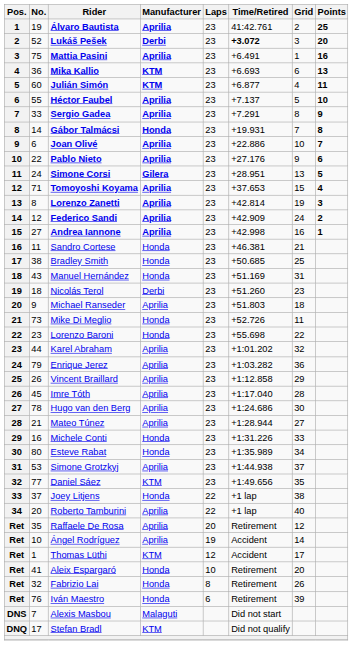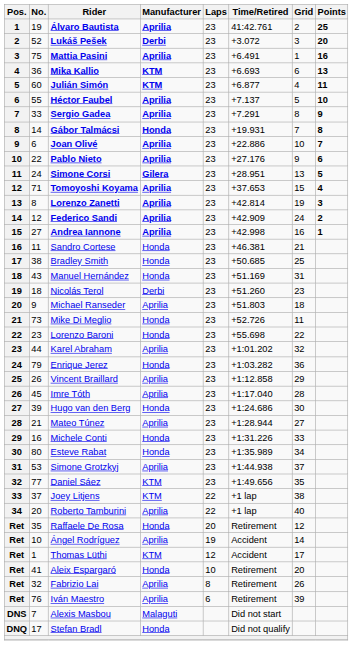 <table class="wikitable" style="font-size: 95%;">
 <tr>
 <th>Pos.</th>
 <th>No.</th>
 <th>Rider</th>
 <th>Manufacturer</th>
 <th>Laps</th>
 <th>Time/Retired</th>
 <th>Grid</th>
 <th>Points</th>
 </tr>
 <tr>
 <th>1</th>
 <td>19</td>
 <td> <strong><a href='#'>Álvaro Bautista</a></strong></td>
 <td><strong><a href='#'>Aprilia</a></strong></td>
 <td>23</td>
 <td>41:42.761</td>
 <td>2</td>
 <td><strong>25</strong></td>
 </tr>
 <tr>
 <th>2</th>
 <td>52</td>
 <td> <strong><a href='#'>Lukáš Pešek</a></strong></td>
 <td><strong><a href='#'>Derbi</a></strong></td>
 <td>23</td>
-<td><strong>+3.072</strong></td>
+<td>+3.072</td>
 <td>3</td>
 <td><strong>20</strong></td>
 </tr>
 <tr>
 <th>3</th>
 <td>75</td>
 <td> <strong><a href='#'>Mattia Pasini</a></strong></td>
 <td><strong><a href='#'>Aprilia</a></strong></td>
 <td>23</td>
 <td>+6.491</td>
 <td>1</td>
 <td><strong>16</strong></td>
 </tr>
 <tr>
 <th>4</th>
 <td>36</td>
 <td> <strong><a href='#'>Mika Kallio</a></strong></td>
 <td><strong><a href='#'>KTM</a></strong></td>
 <td>23</td>
 <td>+6.693</td>
 <td>6</td>
 <td><strong>13</strong></td>
 </tr>
 <tr>
 <th>5</th>
 <td>60</td>
 <td> <strong><a href='#'>Julián Simón</a></strong></td>
 <td><strong><a href='#'>KTM</a></strong></td>
 <td>23</td>
 <td>+6.877</td>
 <td>4</td>
 <td><strong>11</strong></td>
 </tr>
 <tr>
 <th>6</th>
 <td>55</td>
 <td> <strong><a href='#'>Héctor Faubel</a></strong></td>
 <td><strong><a href='#'>Aprilia</a></strong></td>
 <td>23</td>
 <td>+7.137</td>
 <td>5</td>
 <td><strong>10</strong></td>
 </tr>
 <tr>
 <th>7</th>
 <td>33</td>
 <td> <strong><a href='#'>Sergio Gadea</a></strong></td>
 <td><strong><a href='#'>Aprilia</a></strong></td>
 <td>23</td>
 <td>+7.291</td>
 <td>8</td>
 <td><strong>9</strong></td>
 </tr>
 <tr>
 <th>8</th>
 <td>14</td>
 <td> <strong><a href='#'>Gábor Talmácsi</a></strong></td>
 <td><strong><a href='#'>Honda</a></strong></td>
 <td>23</td>
 <td>+19.931</td>
 <td>7</td>
 <td><strong>8</strong></td>
 </tr>
 <tr>
 <th>9</th>
 <td>6</td>
 <td> <strong><a href='#'>Joan Olivé</a></strong></td>
 <td><strong><a href='#'>Aprilia</a></strong></td>
 <td>23</td>
 <td>+22.886</td>
 <td>10</td>
 <td><strong>7</strong></td>
 </tr>
 <tr>
 <th>10</th>
 <td>22</td>
 <td> <strong><a href='#'>Pablo Nieto</a></strong></td>
 <td><strong><a href='#'>Aprilia</a></strong></td>
 <td>23</td>
 <td>+27.176</td>
 <td>9</td>
 <td><strong>6</strong></td>
 </tr>
 <tr>
 <th>11</th>
 <td>24</td>
 <td> <strong><a href='#'>Simone Corsi</a></strong></td>
 <td><strong><a href='#'>Gilera</a></strong></td>
 <td>23</td>
 <td>+28.951</td>
 <td>13</td>
 <td><strong>5</strong></td>
 </tr>
 <tr>
 <th>12</th>
 <td>71</td>
 <td> <strong><a href='#'>Tomoyoshi Koyama</a></strong></td>
 <td><strong><a href='#'>Aprilia</a></strong></td>
 <td>23</td>
 <td>+37.653</td>
 <td>15</td>
 <td><strong>4</strong></td>
 </tr>
 <tr>
 <th>13</th>
 <td>8</td>
 <td> <strong><a href='#'>Lorenzo Zanetti</a></strong></td>
 <td><strong><a href='#'>Aprilia</a></strong></td>
 <td>23</td>
 <td>+42.814</td>
 <td>19</td>
 <td><strong>3</strong></td>
 </tr>
 <tr>
 <th>14</th>
 <td>12</td>
 <td> <strong><a href='#'>Federico Sandi</a></strong></td>
 <td><strong><a href='#'>Aprilia</a></strong></td>
 <td>23</td>
 <td>+42.909</td>
 <td>24</td>
 <td><strong>2</strong></td>
 </tr>
 <tr>
 <th>15</th>
 <td>27</td>
 <td> <strong><a href='#'>Andrea Iannone</a></strong></td>
 <td><strong><a href='#'>Aprilia</a></strong></td>
 <td>23</td>
 <td>+42.998</td>
 <td>16</td>
 <td><strong>1</strong></td>
 </tr>
 <tr>
 <th>16</th>
 <td>11</td>
 <td> <a href='#'>Sandro Cortese</a></td>
 <td><a href='#'>Honda</a></td>
 <td>23</td>
 <td>+46.381</td>
 <td>21</td>
 <td></td>
 </tr>
 <tr>
 <th>17</th>
 <td>38</td>
 <td> <a href='#'>Bradley Smith</a></td>
 <td><a href='#'>Honda</a></td>
 <td>23</td>
 <td>+50.685</td>
 <td>25</td>
 <td></td>
 </tr>
 <tr>
 <th>18</th>
 <td>43</td>
 <td> <a href='#'>Manuel Hernández</a></td>
 <td><a href='#'>Honda</a></td>
 <td>23</td>
 <td>+51.169</td>
 <td>31</td>
 <td></td>
 </tr>
 <tr>
 <th>19</th>
 <td>18</td>
 <td> <a href='#'>Nicolás Terol</a></td>
 <td><a href='#'>Derbi</a></td>
 <td>23</td>
 <td>+51.260</td>
 <td>23</td>
 <td></td>
 </tr>
 <tr>
 <th>20</th>
 <td>9</td>
 <td> <a href='#'>Michael Ranseder</a></td>
 <td><a href='#'>Aprilia</a></td>
 <td>23</td>
 <td>+51.803</td>
 <td>18</td>
 <td></td>
 </tr>
 <tr>
 <th>21</th>
 <td>73</td>
 <td> <a href='#'>Mike Di Meglio</a></td>
 <td><a href='#'>Honda</a></td>
 <td>23</td>
 <td>+52.726</td>
 <td>11</td>
 <td></td>
 </tr>
 <tr>
 <th>22</th>
 <td>23</td>
 <td> <a href='#'>Lorenzo Baroni</a></td>
 <td><a href='#'>Honda</a></td>
 <td>23</td>
 <td>+55.698</td>
 <td>22</td>
 <td></td>
 </tr>
 <tr>
 <th>23</th>
 <td>44</td>
 <td> <a href='#'>Karel Abraham</a></td>
 <td><a href='#'>Aprilia</a></td>
 <td>23</td>
 <td>+1:01.202</td>
 <td>32</td>
 <td></td>
 </tr>
 <tr>
 <th>24</th>
 <td>79</td>
 <td> <a href='#'>Enrique Jerez</a></td>
-<td><a href='#'>Aprilia</a></td>
+<td><a href='#'>Honda</a></td>
 <td>23</td>
 <td>+1:03.282</td>
 <td>36</td>
 <td></td>
 </tr>
 <tr>
 <th>25</th>
 <td>26</td>
 <td> <a href='#'>Vincent Braillard</a></td>
 <td><a href='#'>Aprilia</a></td>
 <td>23</td>
 <td>+1:12.858</td>
 <td>29</td>
 <td></td>
 </tr>
 <tr>
 <th>26</th>
 <td>45</td>
 <td> <a href='#'>Imre Tóth</a></td>
 <td><a href='#'>Aprilia</a></td>
 <td>23</td>
 <td>+1:17.040</td>
 <td>28</td>
 <td></td>
 </tr>
 <tr>
 <th>27</th>
-<td>78</td>
+<td>39</td>
 <td> <a href='#'>Hugo van den Berg</a></td>
-<td><a href='#'>Aprilia</a></td>
+<td><a href='#'>Honda</a></td>
 <td>23</td>
 <td>+1:24.686</td>
 <td>30</td>
 <td></td>
 </tr>
 <tr>
 <th>28</th>
 <td>21</td>
 <td> <a href='#'>Mateo Túnez</a></td>
 <td><a href='#'>Aprilia</a></td>
 <td>23</td>
 <td>+1:28.944</td>
 <td>27</td>
 <td></td>
 </tr>
 <tr>
 <th>29</th>
 <td>16</td>
 <td> <a href='#'>Michele Conti</a></td>
 <td><a href='#'>Honda</a></td>
 <td>23</td>
 <td>+1:31.226</td>
 <td>33</td>
 <td></td>
 </tr>
 <tr>
 <th>30</th>
 <td>80</td>
 <td> <a href='#'>Esteve Rabat</a></td>
 <td><a href='#'>Honda</a></td>
 <td>23</td>
 <td>+1:35.989</td>
 <td>34</td>
 <td></td>
 </tr>
 <tr>
 <th>31</th>
 <td>53</td>
 <td> <a href='#'>Simone Grotzkyj</a></td>
 <td><a href='#'>Aprilia</a></td>
 <td>23</td>
 <td>+1:44.938</td>
 <td>37</td>
 <td></td>
 </tr>
 <tr>
 <th>32</th>
 <td>77</td>
 <td> <a href='#'>Daniel Sáez</a></td>
 <td><a href='#'>KTM</a></td>
 <td>23</td>
 <td>+1:49.656</td>
 <td>35</td>
 <td></td>
 </tr>
 <tr>
 <th>33</th>
 <td>37</td>
 <td> <a href='#'>Joey Litjens</a></td>
-<td><a href='#'>Honda</a></td>
+<td><a href='#'>KTM</a></td>
 <td>22</td>
 <td>+1 lap</td>
 <td>38</td>
 <td></td>
 </tr>
 <tr>
 <th>34</th>
 <td>20</td>
 <td> <a href='#'>Roberto Tamburini</a></td>
 <td><a href='#'>Aprilia</a></td>
 <td>22</td>
 <td>+1 lap</td>
 <td>40</td>
 <td></td>
 </tr>
 <tr>
 <th>Ret</th>
 <td>35</td>
 <td> <a href='#'>Raffaele De Rosa</a></td>
-<td><a href='#'>Aprilia</a></td>
+<td><a href='#'>Honda</a></td>
 <td>20</td>
 <td>Retirement</td>
 <td>12</td>
 <td></td>
 </tr>
 <tr>
 <th>Ret</th>
 <td>10</td>
 <td> <a href='#'>Ángel Rodríguez</a></td>
 <td><a href='#'>Aprilia</a></td>
 <td>19</td>
 <td>Accident</td>
 <td>14</td>
 <td></td>
 </tr>
 <tr>
 <th>Ret</th>
 <td>1</td>
 <td> <a href='#'>Thomas Lüthi</a></td>
 <td><a href='#'>KTM</a></td>
 <td>12</td>
 <td>Accident</td>
 <td>17</td>
 <td></td>
 </tr>
 <tr>
 <th>Ret</th>
 <td>41</td>
 <td> <a href='#'>Aleix Espargaró</a></td>
 <td><a href='#'>Honda</a></td>
 <td>10</td>
 <td>Retirement</td>
 <td>20</td>
 <td></td>
 </tr>
 <tr>
 <th>Ret</th>
 <td>32</td>
 <td> <a href='#'>Fabrizio Lai</a></td>
-<td><a href='#'>Honda</a></td>
+<td><a href='#'>Aprilia</a></td>
 <td>8</td>
 <td>Retirement</td>
 <td>26</td>
 <td></td>
 </tr>
 <tr>
 <th>Ret</th>
 <td>76</td>
 <td> <a href='#'>Iván Maestro</a></td>
-<td><a href='#'>Honda</a></td>
+<td><a href='#'>Aprilia</a></td>
 <td>6</td>
 <td>Retirement</td>
 <td>39</td>
 <td></td>
 </tr>
 <tr>
 <th>DNS</th>
 <td>7</td>
 <td> <a href='#'>Alexis Masbou</a></td>
 <td><a href='#'>Malaguti</a></td>
 <td></td>
 <td>Did not start</td>
 <td></td>
 <td></td>
 </tr>
 <tr>
 <th>DNQ</th>
 <td>17</td>
 <td> <a href='#'>Stefan Bradl</a></td>
-<td><a href='#'>KTM</a></td>
+<td><a href='#'>Honda</a></td>
 <td></td>
 <td>Did not qualify</td>
 <td></td>
 <td></td>
 </tr>
 <tr>
 <th colspan=8></th>
 </tr>
 <tr>
 </tr>
 </table>
